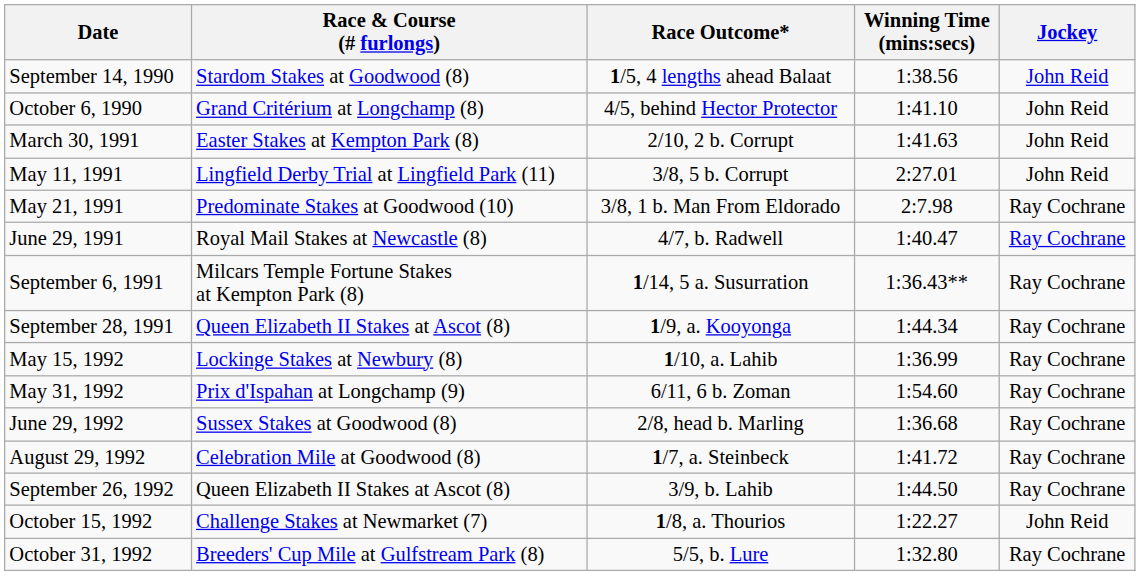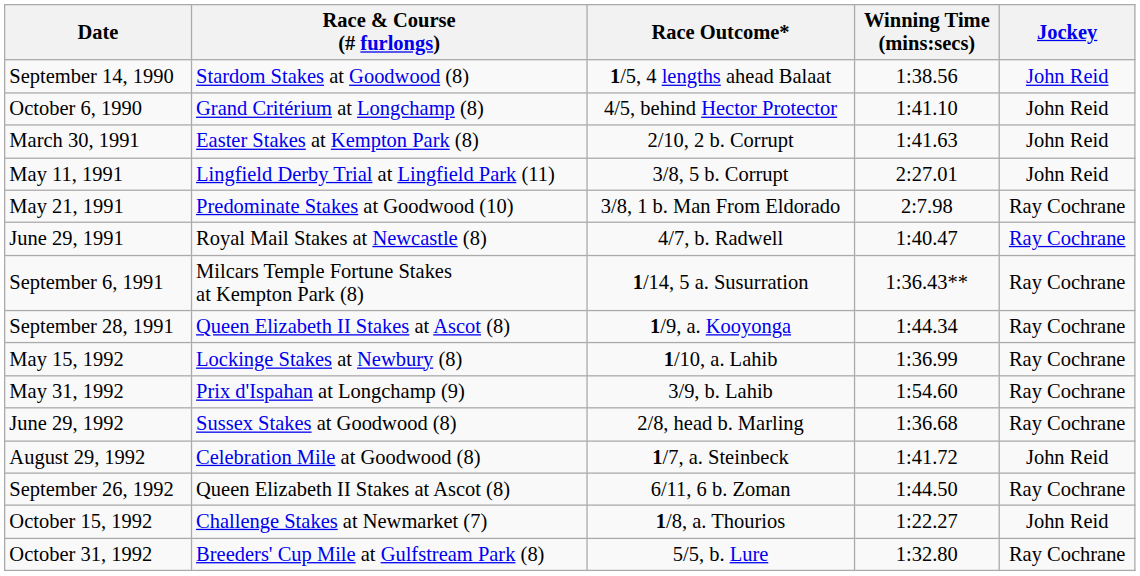 <table class="wikitable plainrowheaders" style= "width:100%">
 <tr>
 <th>Date</th>
 <th>Race & Course<br>(# <a href='#'>furlongs</a>)</th>
 <th>Race Outcome*</th>
 <th>Winning Time<br>(mins:secs)</th>
 <th><a href='#'>Jockey</a></th>
 </tr>
 <tr>
 <td>September 14, 1990</td>
 <td><a href='#'>Stardom Stakes</a> at <a href='#'>Goodwood</a> (8)</td>
 <td style="text-align:center;"><strong>1</strong>/5, 4 <a href='#'>lengths</a> ahead Balaat</td>
 <td style="text-align:center;">1:38.56</td>
 <td style="text-align:center;"><a href='#'>John Reid</a></td>
 </tr>
 <tr>
 <td>October 6, 1990</td>
 <td><a href='#'>Grand Critérium</a> at <a href='#'>Longchamp</a> (8)</td>
 <td style="text-align:center;">4/5,  behind <a href='#'>Hector Protector</a></td>
 <td style="text-align:center;">1:41.10</td>
 <td style="text-align:center;">John Reid</td>
 </tr>
 <tr>
 <td>March 30, 1991</td>
 <td><a href='#'>Easter Stakes</a> at <a href='#'>Kempton Park</a> (8)</td>
 <td style="text-align:center;">2/10, 2 b. Corrupt</td>
 <td style="text-align:center;">1:41.63</td>
 <td style="text-align:center;">John Reid</td>
 </tr>
 <tr>
 <td>May 11, 1991</td>
 <td><a href='#'>Lingfield Derby Trial</a> at <a href='#'>Lingfield Park</a> (11)</td>
 <td style="text-align:center;">3/8, 5 b. Corrupt</td>
 <td style="text-align:center;">2:27.01</td>
 <td style="text-align:center;">John Reid</td>
 </tr>
 <tr>
 <td>May 21, 1991</td>
 <td><a href='#'>Predominate Stakes</a> at Goodwood (10)</td>
 <td style="text-align:center;">3/8, 1 b. Man From Eldorado</td>
 <td style="text-align:center;">2:7.98</td>
 <td style="text-align:center;">Ray Cochrane</td>
 </tr>
 <tr>
 <td>June 29, 1991</td>
 <td>Royal Mail Stakes at <a href='#'>Newcastle</a> (8)</td>
 <td style="text-align:center;">4/7,  b. Radwell</td>
 <td style="text-align:center;">1:40.47</td>
 <td style="text-align:center;"><a href='#'>Ray Cochrane</a></td>
 </tr>
 <tr>
 <td>September 6, 1991</td>
 <td>Milcars Temple Fortune Stakes<br> at Kempton Park (8)</td>
 <td style="text-align:center;"><strong>1</strong>/14, 5 a. Susurration</td>
 <td style="text-align:center;">1:36.43**</td>
 <td style="text-align:center;">Ray Cochrane</td>
 </tr>
 <tr>
 <td>September 28, 1991</td>
 <td><a href='#'>Queen Elizabeth II Stakes</a> at <a href='#'>Ascot</a> (8)</td>
 <td style="text-align:center;"><strong>1</strong>/9,  a. <a href='#'>Kooyonga</a></td>
 <td style="text-align:center;">1:44.34</td>
 <td style="text-align:center;">Ray Cochrane</td>
 </tr>
 <tr>
 <td>May 15, 1992</td>
 <td><a href='#'>Lockinge Stakes</a> at <a href='#'>Newbury</a> (8)</td>
 <td style="text-align:center;"><strong>1</strong>/10,  a. Lahib</td>
 <td style="text-align:center;">1:36.99</td>
 <td style="text-align:center;">Ray Cochrane</td>
 </tr>
 <tr>
 <td>May 31, 1992</td>
 <td><a href='#'>Prix d'Ispahan</a> at Longchamp (9)</td>
-<td style="text-align:center;">6/11, 6 b. Zoman</td>
+<td style="text-align:center;">3/9,  b. Lahib</td>
 <td style="text-align:center;">1:54.60</td>
 <td style="text-align:center;">Ray Cochrane</td>
 </tr>
 <tr>
 <td>June 29, 1992</td>
 <td><a href='#'>Sussex Stakes</a> at Goodwood (8)</td>
 <td style="text-align:center;">2/8, head b. Marling</td>
 <td style="text-align:center;">1:36.68</td>
 <td style="text-align:center;">Ray Cochrane</td>
 </tr>
 <tr>
 <td>August 29, 1992</td>
 <td><a href='#'>Celebration Mile</a> at Goodwood (8)</td>
 <td style="text-align:center;"><strong>1</strong>/7,  a. Steinbeck</td>
 <td style="text-align:center;">1:41.72</td>
-<td style="text-align:center;">Ray Cochrane</td>
+<td style="text-align:center;">John Reid</td>
 </tr>
 <tr>
 <td>September 26, 1992</td>
 <td>Queen Elizabeth II Stakes at Ascot (8)</td>
-<td style="text-align:center;">3/9,  b. Lahib</td>
+<td style="text-align:center;">6/11, 6 b. Zoman</td>
 <td style="text-align:center;">1:44.50</td>
 <td style="text-align:center;">Ray Cochrane</td>
 </tr>
 <tr>
 <td>October 15, 1992</td>
 <td><a href='#'>Challenge Stakes</a> at Newmarket (7)</td>
 <td style="text-align:center;"><strong>1</strong>/8,  a. Thourios</td>
 <td style="text-align:center;">1:22.27</td>
 <td style="text-align:center;">John Reid</td>
 </tr>
 <tr>
 <td>October 31, 1992</td>
 <td><a href='#'>Breeders' Cup Mile</a> at <a href='#'>Gulfstream Park</a> (8)</td>
 <td style="text-align:center;">5/5,  b. <a href='#'>Lure</a></td>
 <td style="text-align:center;">1:32.80</td>
 <td style="text-align:center;">Ray Cochrane</td>
 </tr>
 </table>
